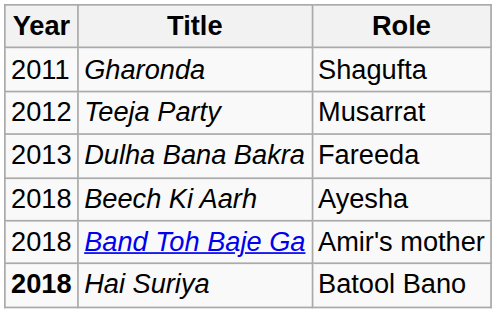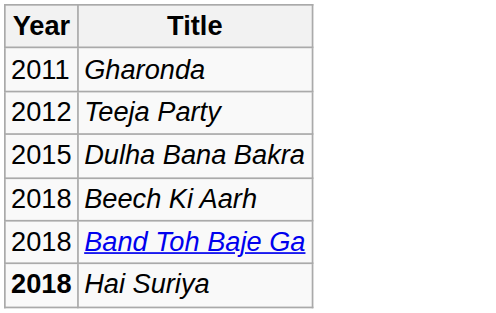 <table class="wikitable sortable plainrowheaders">
 <tr style="text-align:center;">
 <th scope="col">Year</th>
 <th scope="col">Title</th>
-<th scope="col">Role</th>
 </tr>
 <tr>
 <td>2011</td>
 <td><em>Gharonda</em></td>
-<td>Shagufta</td>
 </tr>
 <tr>
 <td>2012</td>
 <td><em>Teeja Party</em></td>
-<td>Musarrat</td>
 </tr>
 <tr>
-<td>2013</td>
+<td>2015</td>
 <td><em>Dulha Bana Bakra</em></td>
-<td>Fareeda</td>
 </tr>
 <tr>
 <td>2018</td>
 <td><em>Beech Ki Aarh</em></td>
-<td>Ayesha</td>
 </tr>
 <tr>
 <td>2018</td>
 <td><em><a href='#'>Band Toh Baje Ga</a></em></td>
-<td>Amir's mother</td>
 </tr>
 <tr>
 <td><strong>2018</strong></td>
 <td><em>Hai Suriya</em></td>
-<td>Batool Bano</td>
 </tr>
 </table>
